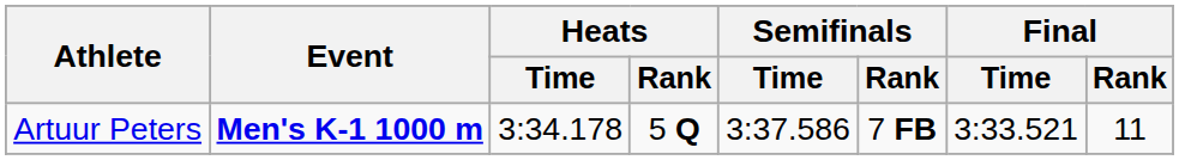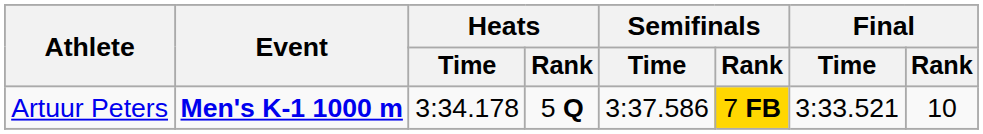 <table class=wikitable style="font-size:90%">
 <tr>
 <th rowspan="2">Athlete</th>
 <th rowspan="2">Event</th>
 <th colspan=2>Heats</th>
 <th colspan=2>Semifinals</th>
 <th colspan=2>Final</th>
 </tr>
 <tr style="font-size:95%">
 <th>Time</th>
 <th>Rank</th>
 <th>Time</th>
 <th>Rank</th>
 <th>Time</th>
 <th>Rank</th>
 </tr>
 <tr align=center>
 <td align=left><a href='#'>Artuur Peters</a></td>
 <td align=left><strong><a href='#'>Men's K-1 1000 m</a></strong></td>
 <td>3:34.178</td>
 <td>5 <strong>Q</strong></td>
 <td>3:37.586</td>
-<td>7 <strong>FB</strong></td>
+<td style="background: gold;">7 <strong>FB</strong></td>
 <td>3:33.521</td>
-<td>11</td>
+<td>10</td>
 </tr>
 </table>
